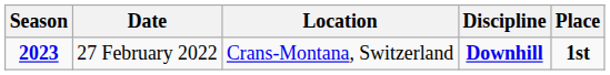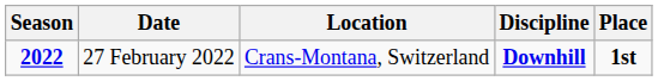 <table class="wikitable" style="text-align:center; font-size:95%;">
 <tr>
 <th>Season</th>
 <th>Date</th>
 <th>Location</th>
 <th>Discipline</th>
 <th>Place</th>
 </tr>
 <tr>
-<td><strong><a href='#'>2023</a></strong></td>
+<td><strong><a href='#'>2022</a></strong></td>
 <td align=right>27 February 2022</td>
 <td align=left> <a href='#'>Crans-Montana</a>, Switzerland</td>
 <td><strong><a href='#'>Downhill</a></strong></td>
 <td><strong>1st</strong></td>
 </tr>
 </table>
